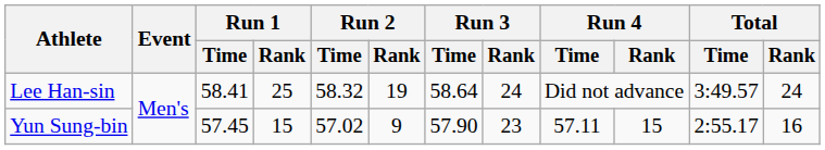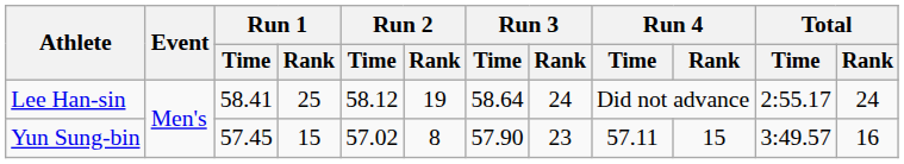 <table class="wikitable" style="font-size:90%">
 <tr>
 <th rowspan="2">Athlete</th>
 <th rowspan="2">Event</th>
 <th colspan="2">Run 1</th>
 <th colspan="2">Run 2</th>
 <th colspan="2">Run 3</th>
 <th colspan="2">Run 4</th>
 <th colspan="2">Total</th>
 </tr>
 <tr style="font-size:95%">
 <th>Time</th>
 <th>Rank</th>
 <th>Time</th>
 <th>Rank</th>
 <th>Time</th>
 <th>Rank</th>
 <th>Time</th>
 <th>Rank</th>
 <th>Time</th>
 <th>Rank</th>
 </tr>
 <tr align=center>
 <td align=left><a href='#'>Lee Han-sin</a></td>
 <td align=left rowspan=2><a href='#'>Men's</a></td>
 <td>58.41</td>
 <td>25</td>
-<td>58.32</td>
+<td>58.12</td>
 <td>19</td>
 <td>58.64</td>
 <td>24</td>
 <td colspan=2>Did not advance</td>
-<td>3:49.57</td>
+<td>2:55.17</td>
 <td>24</td>
 </tr>
 <tr align=center>
 <td align=left><a href='#'>Yun Sung-bin</a></td>
 <td>57.45</td>
 <td>15</td>
 <td>57.02</td>
-<td>9</td>
+<td>8</td>
 <td>57.90</td>
 <td>23</td>
 <td>57.11</td>
 <td>15</td>
-<td>2:55.17</td>
+<td>3:49.57</td>
 <td>16</td>
 </tr>
 </table>
